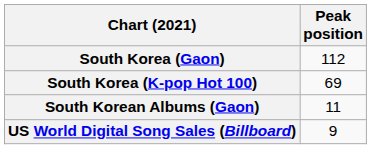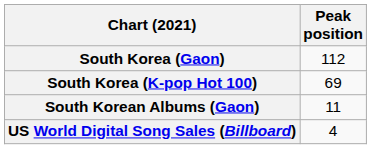 <table class="wikitable sortable plainrowheaders" style="text-align:center">
 <tr>
 <th scope="col">Chart (2021)</th>
 <th scope="col">Peak<br>position</th>
 </tr>
 <tr>
 <th scope="row">South Korea (<a href='#'>Gaon</a>)</th>
 <td>112</td>
 </tr>
 <tr>
 <th scope="row">South Korea (<a href='#'>K-pop Hot 100</a>)</th>
 <td>69</td>
 </tr>
 <tr>
 <th scope="row">South Korean Albums (<a href='#'>Gaon</a>)</th>
 <td>11</td>
 </tr>
 <tr>
 <th scope="row">US <a href='#'>World Digital Song Sales</a> (<em><a href='#'>Billboard</a></em>)</th>
-<td>9</td>
+<td>4</td>
 </tr>
 </table>
